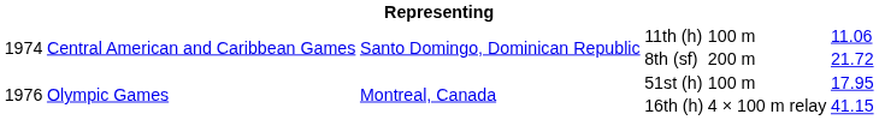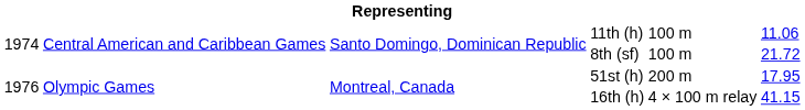 <table>
 <tr>
 <th colspan="6">Representing </th>
 </tr>
 <tr>
 <td rowspan=2>1974</td>
 <td rowspan=2><a href='#'>Central American and Caribbean Games</a></td>
 <td rowspan=2><a href='#'>Santo Domingo, Dominican Republic</a></td>
 <td>11th (h)</td>
 <td>100 m</td>
 <td><a href='#'>11.06</a></td>
 </tr>
 <tr>
 <td>8th (sf)</td>
-<td>200 m</td>
+<td>100 m</td>
 <td><a href='#'>21.72</a></td>
 </tr>
 <tr>
 <td rowspan=2>1976</td>
 <td rowspan=2><a href='#'>Olympic Games</a></td>
 <td rowspan=2><a href='#'>Montreal, Canada</a></td>
 <td>51st (h)</td>
-<td>100 m</td>
+<td>200 m</td>
 <td><a href='#'>17.95</a></td>
 </tr>
 <tr>
 <td>16th (h)</td>
 <td>4 × 100 m relay</td>
 <td><a href='#'>41.15</a></td>
 </tr>
 </table>
